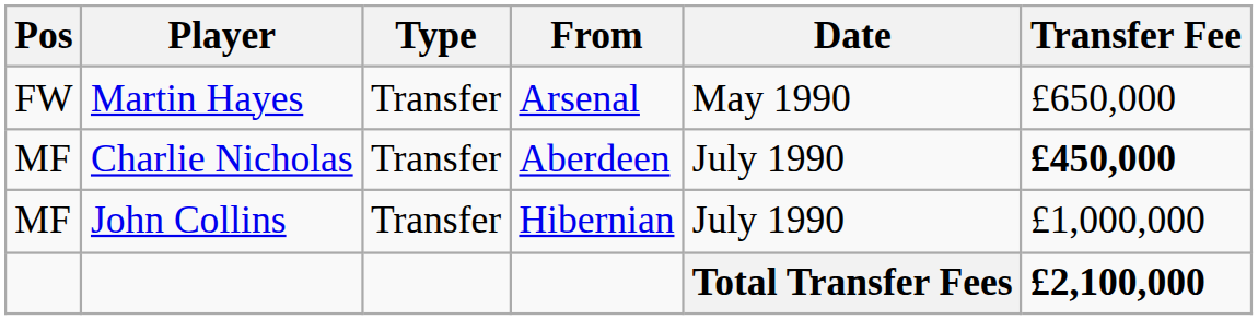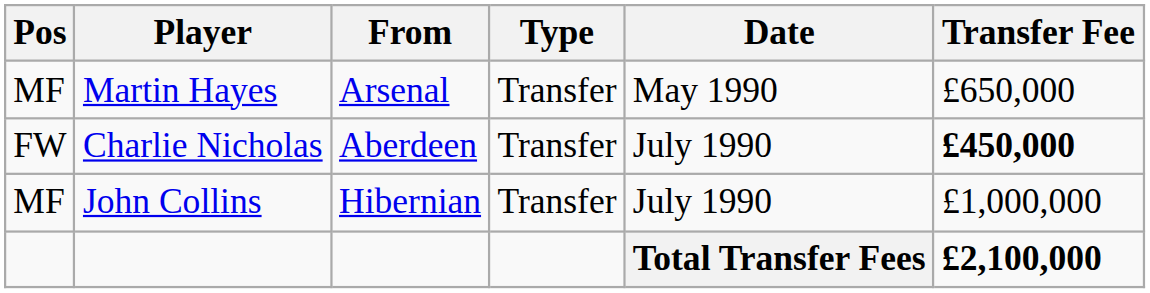 <table class="wikitable sortable">
 <tr>
 <th>Pos</th>
 <th>Player</th>
+<th>From</th>
 <th>Type</th>
-<th>From</th>
 <th>Date</th>
 <th>Transfer Fee</th>
 </tr>
 <tr>
-<td>FW</td>
+<td>MF</td>
 <td> <a href='#'>Martin Hayes</a></td>
+<td> <a href='#'>Arsenal</a></td>
 <td>Transfer</td>
-<td> <a href='#'>Arsenal</a></td>
 <td>May 1990</td>
 <td>£650,000</td>
 </tr>
 <tr>
-<td>MF</td>
+<td>FW</td>
 <td> <a href='#'>Charlie Nicholas</a></td>
+<td> <a href='#'>Aberdeen</a></td>
 <td>Transfer</td>
-<td> <a href='#'>Aberdeen</a></td>
 <td>July 1990</td>
 <td><strong>£450,000</strong></td>
 </tr>
 <tr>
 <td>MF</td>
 <td> <a href='#'>John Collins</a></td>
+<td> <a href='#'>Hibernian</a></td>
 <td>Transfer</td>
-<td> <a href='#'>Hibernian</a></td>
 <td>July 1990</td>
 <td>£1,000,000</td>
 </tr>
 <tr>
 <td></td>
 <td></td>
 <td></td>
 <td></td>
 <th>Total Transfer Fees</th>
 <td><strong>£2,100,000</strong></td>
 </tr>
 </table>
